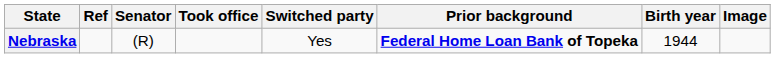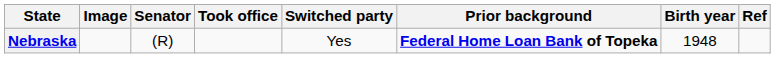 <table class="sortable wikitable" style="text-align:center">
 <tr>
 <th>State</th>
-<th>Ref</th>
+<th>Image</th>
 <th>Senator</th>
 <th>Took office</th>
 <th>Switched party</th>
 <th>Prior background</th>
 <th>Birth year</th>
-<th>Image</th>
+<th>Ref</th>
 </tr>
 <tr>
 <th><a href='#'>Nebraska</a></th>
 <td></td>
 <td> (R)</td>
 <td></td>
 <td>Yes<br></td>
 <td><strong><a href='#'>Federal Home Loan Bank</a> of Topeka</strong></td>
-<td>1944</td>
+<td>1948</td>
 <td></td>
 </tr>
 </table>
